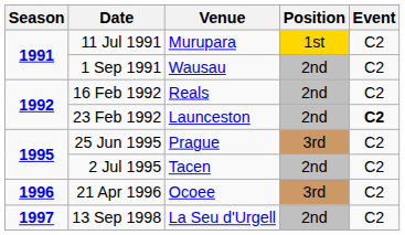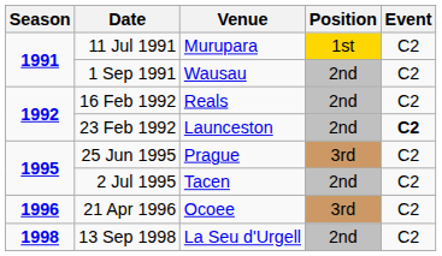 <table class="wikitable" style="text-align:center; font-size:95%;">
 <tr>
 <th>Season</th>
 <th>Date</th>
 <th>Venue</th>
 <th>Position</th>
 <th>Event</th>
 </tr>
 <tr>
 <td rowspan=2><strong><a href='#'>1991</a></strong></td>
 <td align=right>11 Jul 1991</td>
 <td align=left><a href='#'>Murupara</a></td>
 <td bgcolor=gold>1st</td>
 <td>C2</td>
 </tr>
 <tr>
 <td align=right>1 Sep 1991</td>
 <td align=left><a href='#'>Wausau</a></td>
 <td bgcolor=silver>2nd</td>
 <td>C2</td>
 </tr>
 <tr>
 <td rowspan=2><strong><a href='#'>1992</a></strong></td>
 <td align=right>16 Feb 1992</td>
 <td align=left><a href='#'>Reals</a></td>
 <td bgcolor=silver>2nd</td>
 <td>C2</td>
 </tr>
 <tr>
 <td align=right>23 Feb 1992</td>
 <td align=left><a href='#'>Launceston</a></td>
 <td bgcolor=silver>2nd</td>
 <td><strong>C2</strong></td>
 </tr>
 <tr>
 <td rowspan=2><strong><a href='#'>1995</a></strong></td>
 <td align=right>25 Jun 1995</td>
 <td align=left><a href='#'>Prague</a></td>
 <td bgcolor=cc9966>3rd</td>
 <td>C2</td>
 </tr>
 <tr>
 <td align=right>2 Jul 1995</td>
 <td align=left><a href='#'>Tacen</a></td>
 <td bgcolor=silver>2nd</td>
 <td>C2</td>
 </tr>
 <tr>
 <td><strong><a href='#'>1996</a></strong></td>
 <td align=right>21 Apr 1996</td>
 <td align=left><a href='#'>Ocoee</a></td>
 <td bgcolor=cc9966>3rd</td>
 <td>C2</td>
 </tr>
 <tr>
-<td><strong><a href='#'>1997</a></strong></td>
+<td><strong><a href='#'>1998</a></strong></td>
 <td align=right>13 Sep 1998</td>
 <td align=left><a href='#'>La Seu d'Urgell</a></td>
 <td bgcolor=silver>2nd</td>
 <td>C2</td>
 </tr>
 </table>
